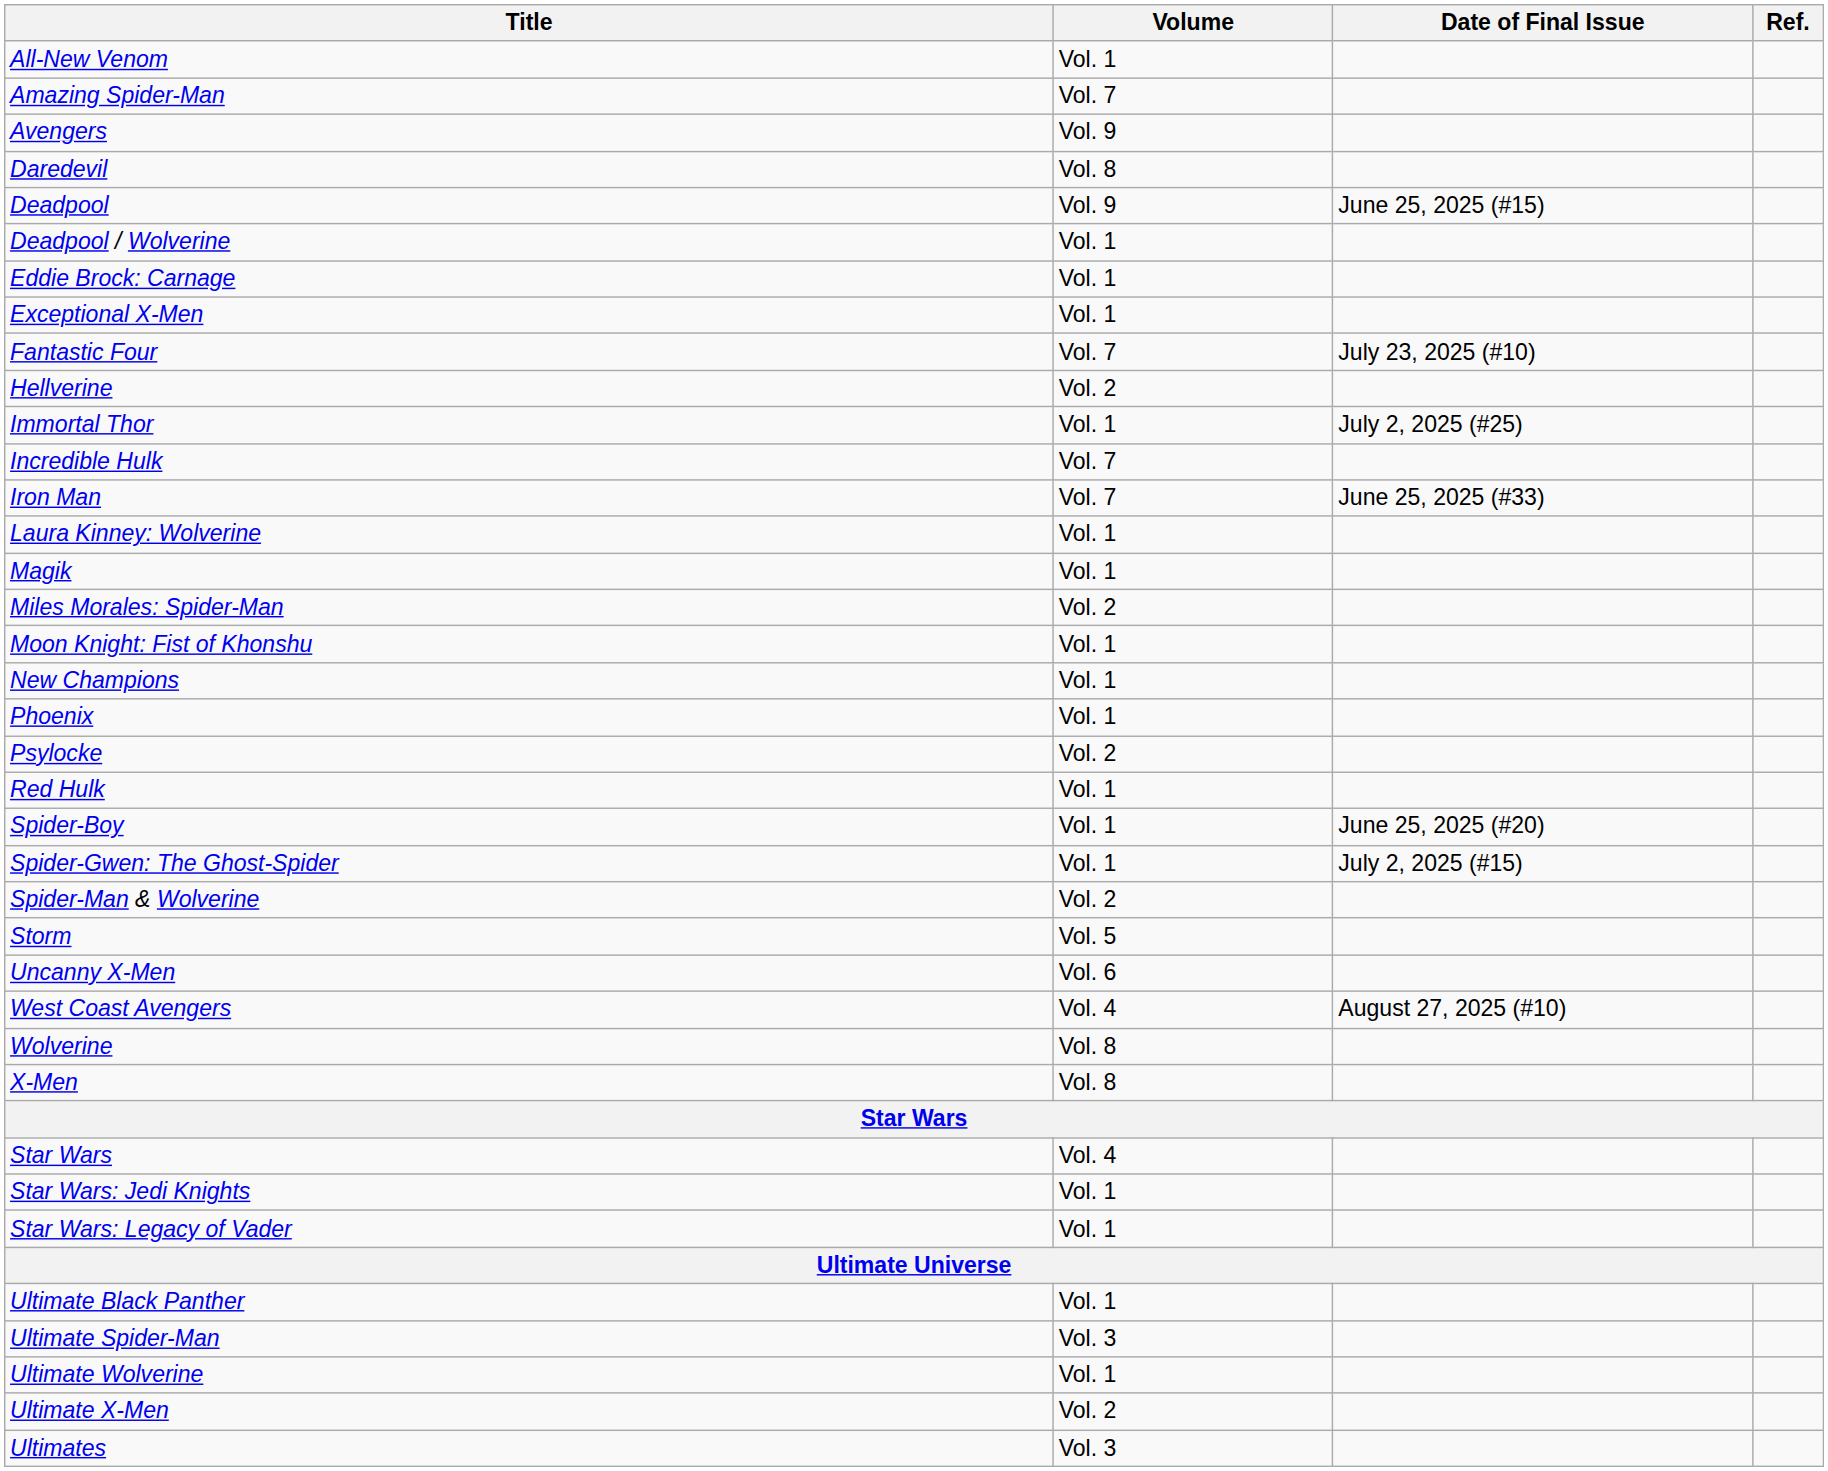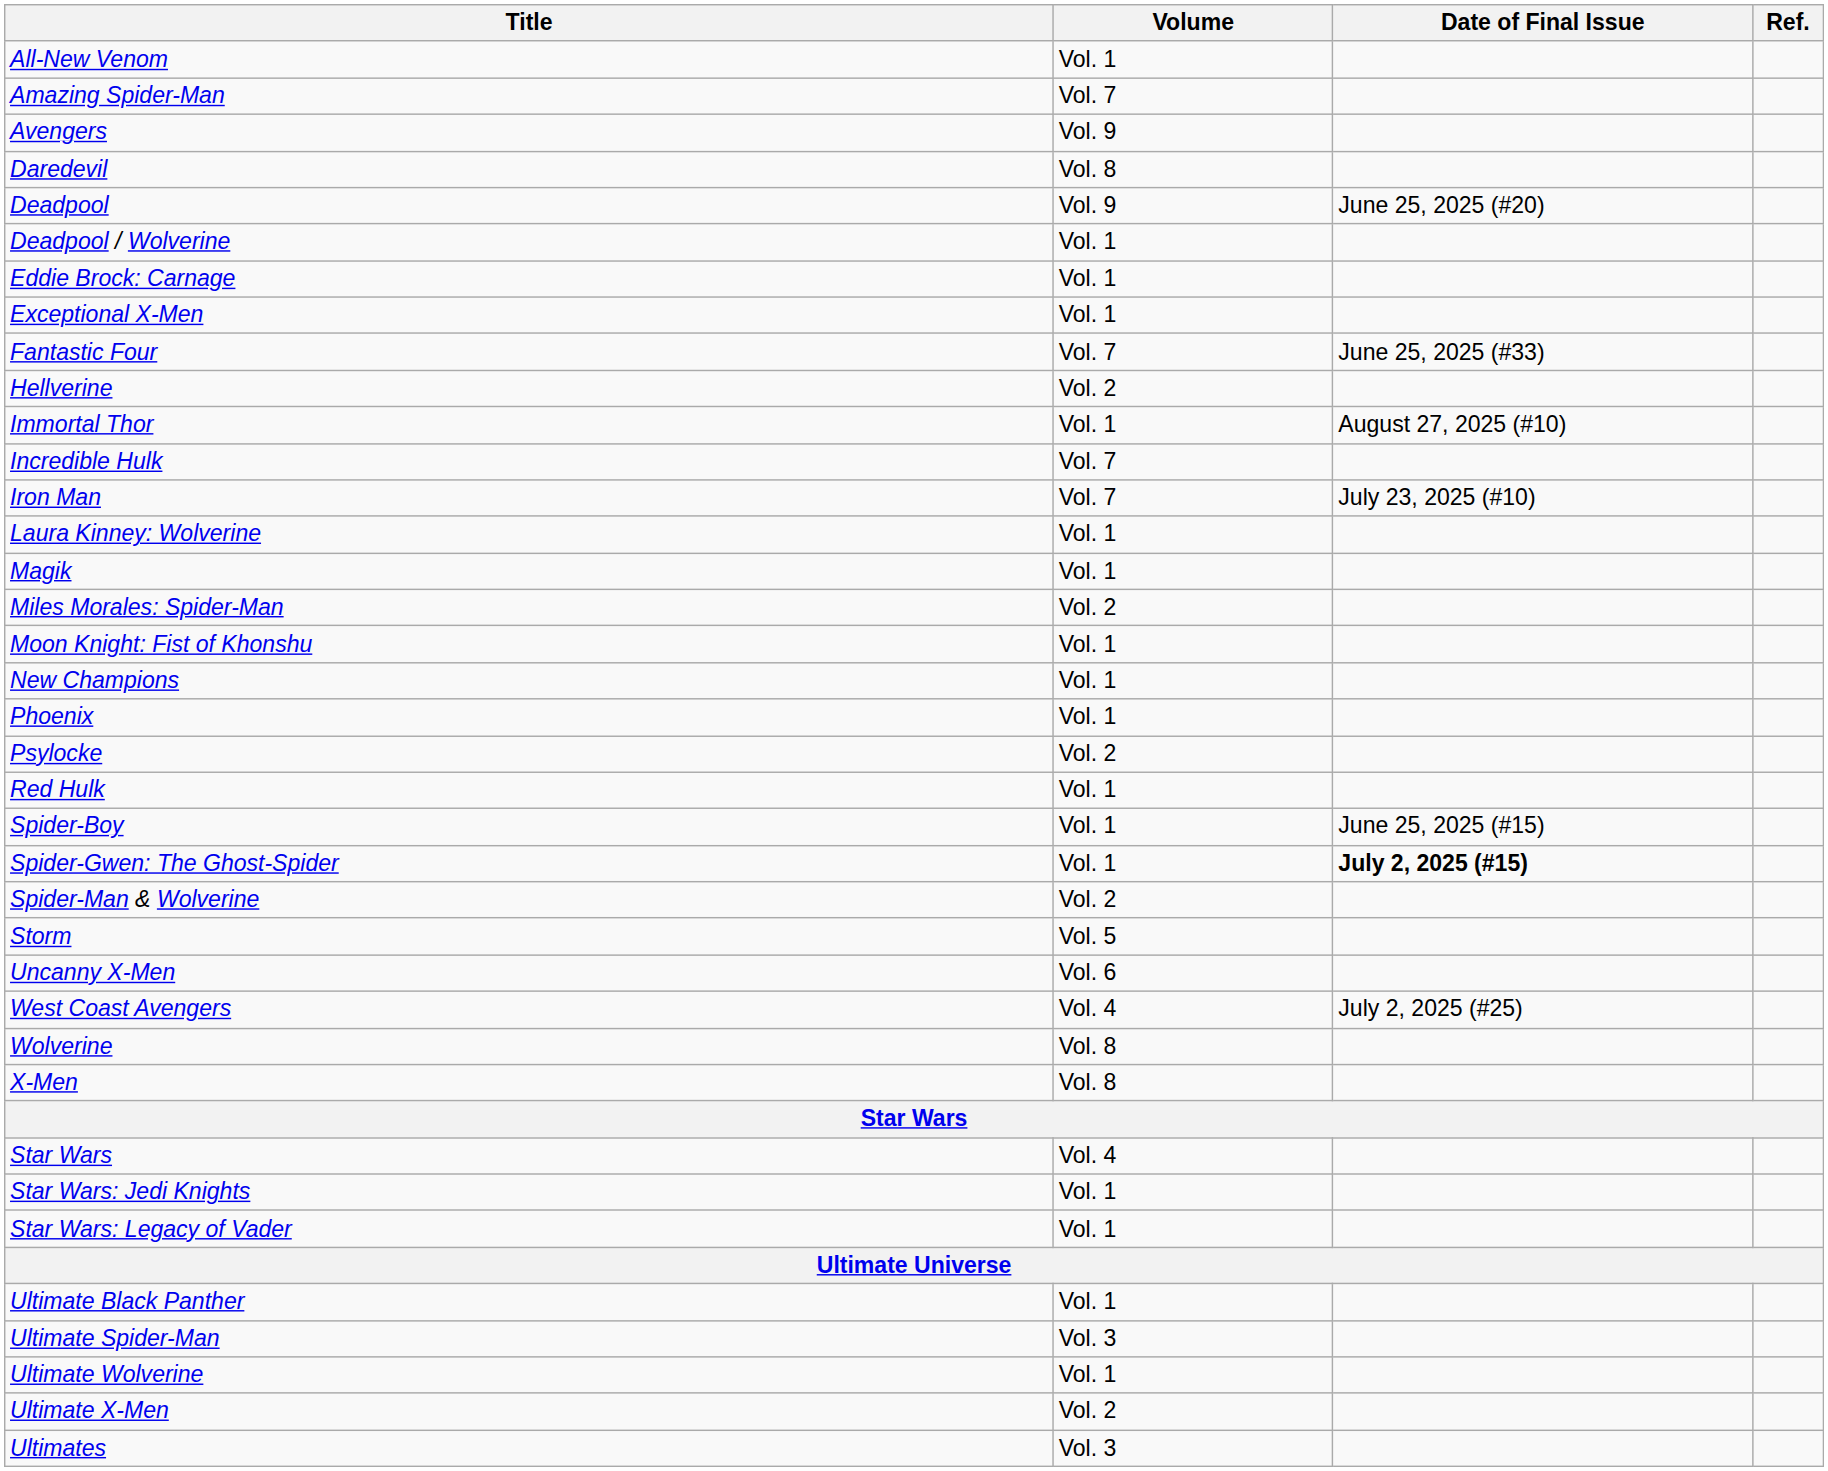 <table class="wikitable sortable" style="width:100%; margin:1em auto 1em auto;">
 <tr>
 <th width=30%>Title</th>
 <th width=8%>Volume</th>
 <th width=12%>Date of Final Issue</th>
 <th width=1%>Ref.</th>
 </tr>
 <tr>
 <td><em><a href='#'>All-New Venom</a></em></td>
 <td>Vol. 1</td>
 <td></td>
 <td></td>
 </tr>
 <tr>
 <td><em><a href='#'>Amazing Spider-Man</a></em></td>
 <td>Vol. 7</td>
 <td></td>
 <td></td>
 </tr>
 <tr>
 <td><a href='#'><em>Avengers</em></a></td>
 <td>Vol. 9</td>
 <td></td>
 <td></td>
 </tr>
 <tr>
 <td><em><a href='#'>Daredevil</a></em></td>
 <td>Vol. 8</td>
 <td></td>
 <td></td>
 </tr>
 <tr>
 <td><em><a href='#'>Deadpool</a></em></td>
 <td>Vol. 9</td>
-<td>June 25, 2025 (#15)</td>
+<td>June 25, 2025 (#20)</td>
 <td></td>
 </tr>
 <tr>
 <td><em><a href='#'>Deadpool</a> / <a href='#'>Wolverine</a></em></td>
 <td>Vol. 1</td>
 <td></td>
 <td></td>
 </tr>
 <tr>
 <td><em><a href='#'>Eddie Brock: Carnage</a></em></td>
 <td>Vol. 1</td>
 <td></td>
 <td></td>
 </tr>
 <tr>
 <td><em><a href='#'>Exceptional X-Men</a></em></td>
 <td>Vol. 1</td>
 <td></td>
 <td></td>
 </tr>
 <tr>
 <td><em><a href='#'>Fantastic Four</a></em></td>
 <td>Vol. 7</td>
-<td>July 23, 2025 (#10)</td>
+<td>June 25, 2025 (#33)</td>
 <td></td>
 </tr>
 <tr>
 <td><em><a href='#'>Hellverine</a></em></td>
 <td>Vol. 2</td>
 <td></td>
 <td></td>
 </tr>
 <tr>
 <td><em><a href='#'>Immortal Thor</a></em></td>
 <td>Vol. 1</td>
-<td>July 2, 2025 (#25)</td>
+<td>August 27, 2025 (#10)</td>
 <td></td>
 </tr>
 <tr>
 <td><em><a href='#'>Incredible Hulk</a></em></td>
 <td>Vol. 7</td>
 <td></td>
 <td></td>
 </tr>
 <tr>
 <td><em><a href='#'>Iron Man</a></em></td>
 <td>Vol. 7</td>
-<td>June 25, 2025 (#33)</td>
+<td>July 23, 2025 (#10)</td>
 <td></td>
 </tr>
 <tr>
 <td><em><a href='#'>Laura Kinney: Wolverine</a></em></td>
 <td>Vol. 1</td>
 <td></td>
 <td></td>
 </tr>
 <tr>
 <td><em><a href='#'>Magik</a></em></td>
 <td>Vol. 1</td>
 <td></td>
 <td></td>
 </tr>
 <tr>
 <td><em><a href='#'>Miles Morales: Spider-Man</a></em></td>
 <td>Vol. 2</td>
 <td></td>
 <td></td>
 </tr>
 <tr>
 <td><em><a href='#'>Moon Knight: Fist of Khonshu</a></em></td>
 <td>Vol. 1</td>
 <td></td>
 <td></td>
 </tr>
 <tr>
 <td><em><a href='#'>New Champions</a></em></td>
 <td>Vol. 1</td>
 <td></td>
 <td></td>
 </tr>
 <tr>
 <td><em><a href='#'>Phoenix</a></em></td>
 <td>Vol. 1</td>
 <td></td>
 <td></td>
 </tr>
 <tr>
 <td><em><a href='#'>Psylocke</a></em></td>
 <td>Vol. 2</td>
 <td></td>
 <td></td>
 </tr>
 <tr>
 <td><em><a href='#'>Red Hulk</a></em></td>
 <td>Vol. 1</td>
 <td></td>
 <td></td>
 </tr>
 <tr>
 <td><em><a href='#'>Spider-Boy</a></em></td>
 <td>Vol. 1</td>
-<td>June 25, 2025 (#20)</td>
+<td>June 25, 2025 (#15)</td>
 <td></td>
 </tr>
 <tr>
 <td><em><a href='#'>Spider-Gwen: The Ghost-Spider</a></em></td>
 <td>Vol. 1</td>
-<td>July 2, 2025 (#15)</td>
+<td><strong>July 2, 2025 (#15)</strong></td>
 <td></td>
 </tr>
 <tr>
 <td><em><a href='#'>Spider-Man</a> & <a href='#'>Wolverine</a></em></td>
 <td>Vol. 2</td>
 <td></td>
 <td></td>
 </tr>
 <tr>
 <td><a href='#'><em>Storm</em></a></td>
 <td>Vol. 5</td>
 <td></td>
 <td></td>
 </tr>
 <tr>
 <td><em><a href='#'>Uncanny X-Men</a></em></td>
 <td>Vol. 6</td>
 <td></td>
 <td></td>
 </tr>
 <tr>
 <td><em><a href='#'>West Coast Avengers</a></em></td>
 <td>Vol. 4</td>
-<td>August 27, 2025 (#10)</td>
+<td>July 2, 2025 (#25)</td>
 <td></td>
 </tr>
 <tr>
 <td><em><a href='#'>Wolverine</a></em></td>
 <td>Vol. 8</td>
 <td></td>
 <td></td>
 </tr>
 <tr>
 <td><em><a href='#'>X-Men</a></em></td>
 <td>Vol. 8</td>
 <td></td>
 <td></td>
 </tr>
 <tr>
 <th colspan="4"><a href='#'>Star Wars</a></th>
 </tr>
 <tr>
 <td><em><a href='#'>Star Wars</a></em></td>
 <td>Vol. 4</td>
 <td></td>
 <td></td>
 </tr>
 <tr>
 <td><em><a href='#'>Star Wars: Jedi Knights</a></em></td>
 <td>Vol. 1</td>
 <td></td>
 <td></td>
 </tr>
 <tr>
 <td><em><a href='#'>Star Wars: Legacy of Vader</a></em></td>
 <td>Vol. 1</td>
 <td></td>
 <td></td>
 </tr>
 <tr>
 <th colspan="4"><a href='#'>Ultimate Universe</a></th>
 </tr>
 <tr>
 <td><em><a href='#'>Ultimate Black Panther</a></em></td>
 <td>Vol. 1</td>
 <td></td>
 <td></td>
 </tr>
 <tr>
 <td><em><a href='#'>Ultimate Spider-Man</a></em></td>
 <td>Vol. 3</td>
 <td></td>
 <td></td>
 </tr>
 <tr>
 <td><em><a href='#'>Ultimate Wolverine</a></em></td>
 <td>Vol. 1</td>
 <td></td>
 <td></td>
 </tr>
 <tr>
 <td><em><a href='#'>Ultimate X-Men</a></em></td>
 <td>Vol. 2</td>
 <td></td>
 <td></td>
 </tr>
 <tr>
 <td><em><a href='#'>Ultimates</a></em></td>
 <td>Vol. 3</td>
 <td></td>
 <td></td>
 </tr>
 </table>
